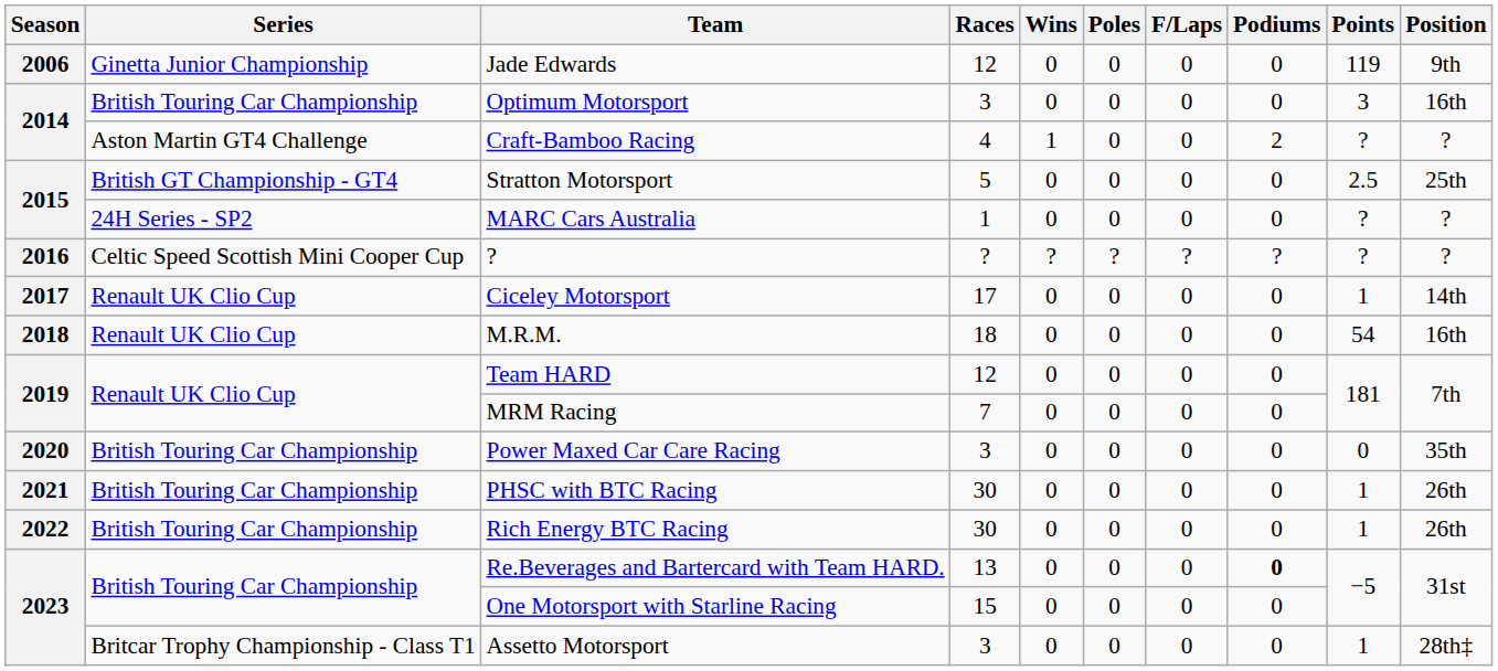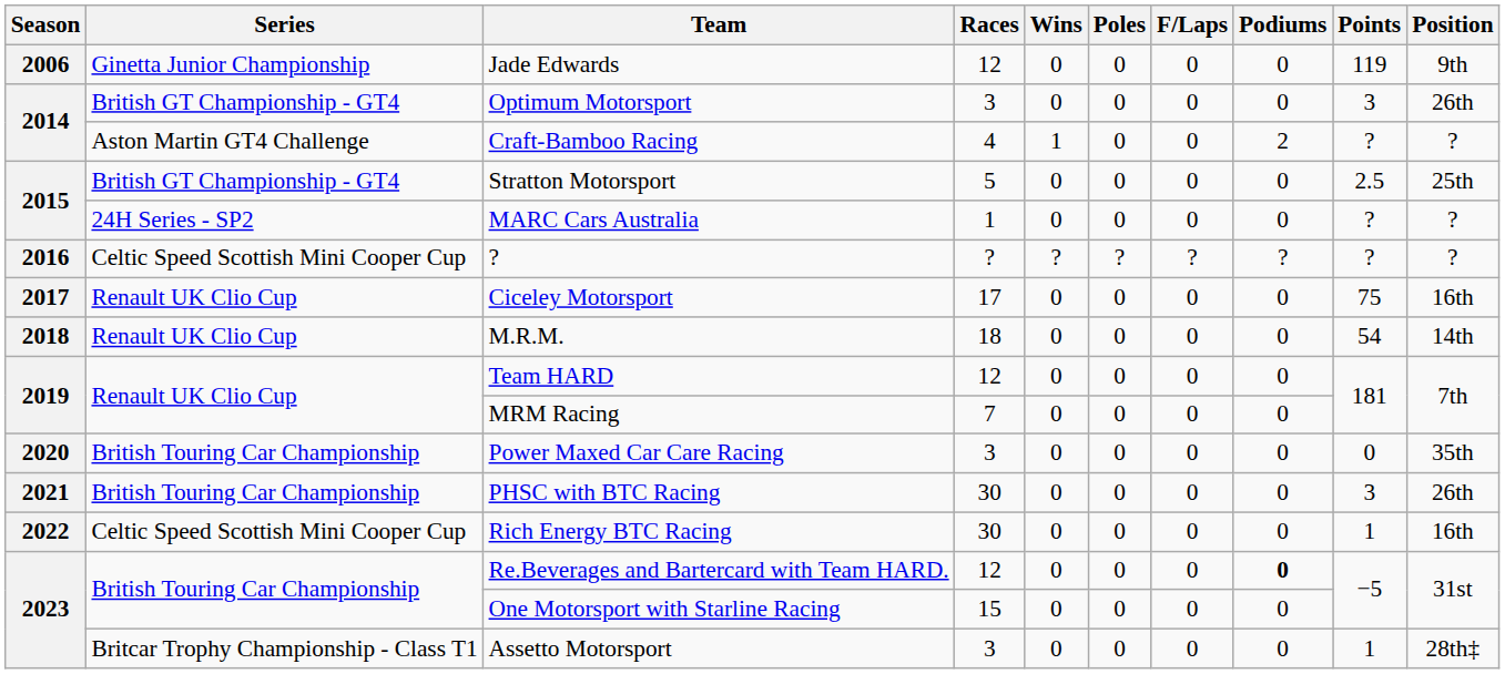 <table class="wikitable" style="font-size: 90%; text-align:center">
 <tr>
 <th>Season</th>
 <th>Series</th>
 <th>Team</th>
 <th>Races</th>
 <th>Wins</th>
 <th>Poles</th>
 <th>F/Laps</th>
 <th>Podiums</th>
 <th>Points</th>
 <th>Position</th>
 </tr>
 <tr>
 <th>2006</th>
 <td align="left"><a href='#'>Ginetta Junior Championship</a></td>
 <td align="left">Jade Edwards</td>
 <td>12</td>
 <td>0</td>
 <td>0</td>
 <td>0</td>
 <td>0</td>
 <td>119</td>
 <td>9th</td>
 </tr>
 <tr>
 <th rowspan="2">2014</th>
-<td align="left"><a href='#'>British Touring Car Championship</a></td>
+<td align="left"><a href='#'>British GT Championship - GT4</a></td>
 <td align="left"><a href='#'>Optimum Motorsport</a></td>
 <td>3</td>
 <td>0</td>
 <td>0</td>
 <td>0</td>
 <td>0</td>
 <td>3</td>
-<td>16th</td>
+<td>26th</td>
 </tr>
 <tr>
 <td align="left">Aston Martin GT4 Challenge</td>
 <td align="left"><a href='#'>Craft-Bamboo Racing</a></td>
 <td>4</td>
 <td>1</td>
 <td>0</td>
 <td>0</td>
 <td>2</td>
 <td>?</td>
 <td>?</td>
 </tr>
 <tr>
 <th rowspan="2">2015</th>
 <td align="left"><a href='#'>British GT Championship - GT4</a></td>
 <td align="left">Stratton Motorsport</td>
 <td>5</td>
 <td>0</td>
 <td>0</td>
 <td>0</td>
 <td>0</td>
 <td>2.5</td>
 <td>25th</td>
 </tr>
 <tr>
 <td align="left"><a href='#'>24H Series - SP2</a></td>
 <td align="left"><a href='#'>MARC Cars Australia</a></td>
 <td>1</td>
 <td>0</td>
 <td>0</td>
 <td>0</td>
 <td>0</td>
 <td>?</td>
 <td>?</td>
 </tr>
 <tr>
 <th>2016</th>
 <td align="left">Celtic Speed Scottish Mini Cooper Cup</td>
 <td align="left">?</td>
 <td>?</td>
 <td>?</td>
 <td>?</td>
 <td>?</td>
 <td>?</td>
 <td>?</td>
 <td>?</td>
 </tr>
 <tr>
 <th>2017</th>
 <td align="left"><a href='#'>Renault UK Clio Cup</a></td>
 <td align="left"><a href='#'>Ciceley Motorsport</a></td>
 <td>17</td>
 <td>0</td>
 <td>0</td>
 <td>0</td>
 <td>0</td>
-<td>1</td>
-<td>14th</td>
+<td>75</td>
+<td>16th</td>
 </tr>
 <tr>
 <th>2018</th>
 <td align="left"><a href='#'>Renault UK Clio Cup</a></td>
 <td align="left">M.R.M.</td>
 <td>18</td>
 <td>0</td>
 <td>0</td>
 <td>0</td>
 <td>0</td>
 <td>54</td>
-<td>16th</td>
+<td>14th</td>
 </tr>
 <tr>
 <th rowspan="2">2019</th>
 <td rowspan="2" align="left"><a href='#'>Renault UK Clio Cup</a></td>
 <td align="left"><a href='#'>Team HARD</a></td>
 <td>12</td>
 <td>0</td>
 <td>0</td>
 <td>0</td>
 <td>0</td>
 <td rowspan="2">181</td>
 <td rowspan="2">7th</td>
 </tr>
 <tr>
 <td align="left">MRM Racing</td>
 <td>7</td>
 <td>0</td>
 <td>0</td>
 <td>0</td>
 <td>0</td>
 </tr>
 <tr>
 <th>2020</th>
 <td align="left"><a href='#'>British Touring Car Championship</a></td>
 <td align="left"><a href='#'>Power Maxed Car Care Racing</a></td>
 <td>3</td>
 <td>0</td>
 <td>0</td>
 <td>0</td>
 <td>0</td>
 <td>0</td>
 <td>35th</td>
 </tr>
 <tr>
 <th>2021</th>
 <td align="left"><a href='#'>British Touring Car Championship</a></td>
 <td align="left"><a href='#'>PHSC with BTC Racing</a></td>
 <td>30</td>
 <td>0</td>
 <td>0</td>
 <td>0</td>
 <td>0</td>
-<td>1</td>
+<td>3</td>
 <td>26th</td>
 </tr>
 <tr>
 <th>2022</th>
-<td align="left"><a href='#'>British Touring Car Championship</a></td>
+<td align="left">Celtic Speed Scottish Mini Cooper Cup</td>
 <td align="left"><a href='#'>Rich Energy BTC Racing</a></td>
 <td>30</td>
 <td>0</td>
 <td>0</td>
 <td>0</td>
 <td>0</td>
 <td>1</td>
-<td>26th</td>
+<td>16th</td>
 </tr>
 <tr>
 <th rowspan="3">2023</th>
 <td rowspan="2" align="left" nowrap><a href='#'>British Touring Car Championship</a></td>
 <td align="left" nowrap><a href='#'>Re.Beverages and Bartercard with Team HARD.</a></td>
-<td>13</td>
+<td>12</td>
 <td>0</td>
 <td>0</td>
 <td>0</td>
 <td><strong>0</strong></td>
 <td rowspan="2">−5</td>
 <td rowspan="2">31st</td>
 </tr>
 <tr>
 <td align="left"><a href='#'>One Motorsport with Starline Racing</a></td>
 <td>15</td>
 <td>0</td>
 <td>0</td>
 <td>0</td>
 <td>0</td>
 </tr>
 <tr>
 <td align="left">Britcar Trophy Championship - Class T1</td>
 <td align="left">Assetto Motorsport</td>
 <td>3</td>
 <td>0</td>
 <td>0</td>
 <td>0</td>
 <td>0</td>
 <td>1</td>
 <td>28th‡</td>
 </tr>
 </table>
